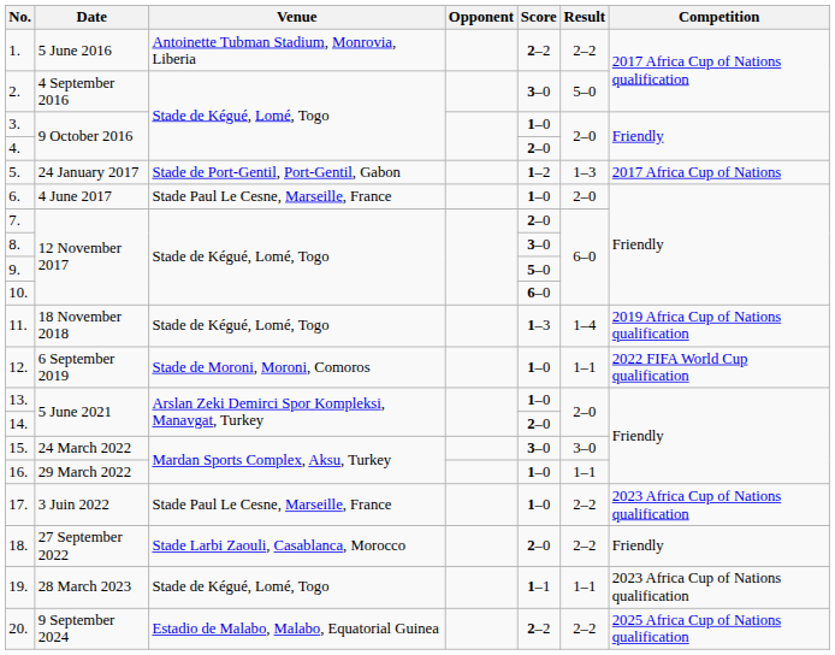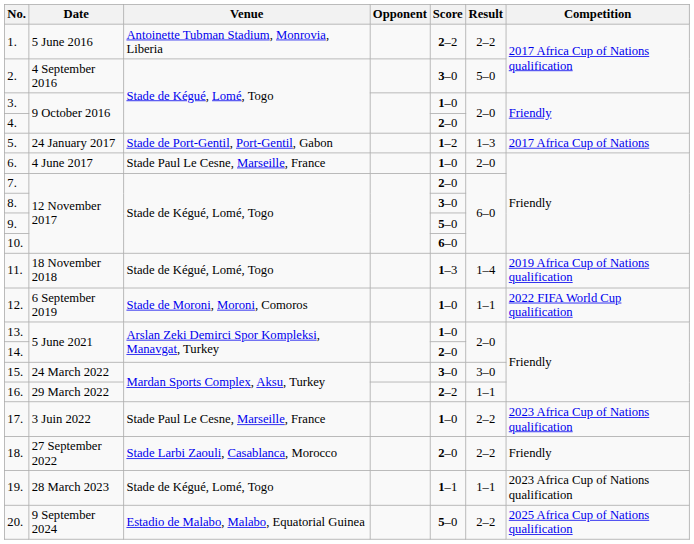 <table class="wikitable plainrowheaders sortable">
 <tr>
 <th>No.</th>
 <th>Date</th>
 <th>Venue</th>
 <th>Opponent</th>
 <th>Score</th>
 <th>Result</th>
 <th>Competition</th>
 </tr>
 <tr>
 <td>1.</td>
 <td>5 June 2016</td>
 <td><a href='#'>Antoinette Tubman Stadium</a>, <a href='#'>Monrovia</a>, Liberia</td>
 <td></td>
 <td align=center><strong>2</strong>–2</td>
 <td align=center>2–2</td>
 <td rowspan=2><a href='#'>2017 Africa Cup of Nations qualification</a></td>
 </tr>
 <tr>
 <td>2.</td>
 <td>4 September 2016</td>
 <td rowspan=3><a href='#'>Stade de Kégué</a>, <a href='#'>Lomé</a>, Togo</td>
 <td></td>
 <td align=center><strong>3</strong>–0</td>
 <td align=center>5–0</td>
 </tr>
 <tr>
 <td>3.</td>
 <td rowspan="2">9 October 2016</td>
 <td rowspan="2"></td>
 <td align=center><strong>1</strong>–0</td>
 <td rowspan="2" style="text-align:center">2–0</td>
 <td rowspan="2"><a href='#'>Friendly</a></td>
 </tr>
 <tr>
 <td>4.</td>
 <td align=center><strong>2</strong>–0</td>
 </tr>
 <tr>
 <td>5.</td>
 <td>24 January 2017</td>
 <td><a href='#'>Stade de Port-Gentil</a>, <a href='#'>Port-Gentil</a>, Gabon</td>
 <td></td>
 <td align=center><strong>1</strong>–2</td>
 <td align=center>1–3</td>
 <td><a href='#'>2017 Africa Cup of Nations</a></td>
 </tr>
 <tr>
 <td>6.</td>
 <td>4 June 2017</td>
 <td>Stade Paul Le Cesne, <a href='#'>Marseille</a>, France</td>
 <td></td>
 <td align=center><strong>1</strong>–0</td>
 <td align=center>2–0</td>
 <td rowspan=5>Friendly</td>
 </tr>
 <tr>
 <td>7.</td>
 <td rowspan=4>12 November 2017</td>
 <td rowspan=4>Stade de Kégué, Lomé, Togo</td>
 <td rowspan=4></td>
 <td align=center><strong>2</strong>–0</td>
 <td rowspan=4 align=center>6–0</td>
 </tr>
 <tr>
 <td>8.</td>
 <td align=center><strong>3</strong>–0</td>
 </tr>
 <tr>
 <td>9.</td>
 <td align=center><strong>5</strong>–0</td>
 </tr>
 <tr>
 <td>10.</td>
 <td align=center><strong>6</strong>–0</td>
 </tr>
 <tr>
 <td>11.</td>
 <td>18 November 2018</td>
 <td>Stade de Kégué, Lomé, Togo</td>
 <td></td>
 <td align=center><strong>1</strong>–3</td>
 <td align=center>1–4</td>
 <td><a href='#'>2019 Africa Cup of Nations qualification</a></td>
 </tr>
 <tr>
 <td>12.</td>
 <td>6 September 2019</td>
 <td><a href='#'>Stade de Moroni</a>, <a href='#'>Moroni</a>, Comoros</td>
 <td></td>
 <td align=center><strong>1</strong>–0</td>
 <td align=center>1–1</td>
 <td><a href='#'>2022 FIFA World Cup qualification</a></td>
 </tr>
 <tr>
 <td>13.</td>
 <td rowspan=2>5 June 2021</td>
 <td rowspan=2><a href='#'>Arslan Zeki Demirci Spor Kompleksi</a>, <a href='#'>Manavgat</a>, Turkey</td>
 <td rowspan=2></td>
 <td align=center><strong>1</strong>–0</td>
 <td rowspan=2 align=center>2–0</td>
 <td rowspan=4>Friendly</td>
 </tr>
 <tr>
 <td>14.</td>
 <td align=center><strong>2</strong>–0</td>
 </tr>
 <tr>
 <td>15.</td>
 <td>24 March 2022</td>
 <td rowspan=2><a href='#'>Mardan Sports Complex</a>, <a href='#'>Aksu</a>, Turkey</td>
 <td></td>
 <td align=center><strong>3</strong>–0</td>
 <td align=center>3–0</td>
 </tr>
 <tr>
 <td>16.</td>
 <td>29 March 2022</td>
 <td></td>
-<td align=center><strong>1</strong>–0</td>
+<td align=center><strong>2</strong>–2</td>
 <td align=center>1–1</td>
 </tr>
 <tr>
 <td>17.</td>
 <td>3 Juin 2022</td>
 <td>Stade Paul Le Cesne, <a href='#'>Marseille</a>, France</td>
 <td></td>
 <td align=center><strong>1</strong>–0</td>
 <td align=center>2–2</td>
 <td><a href='#'>2023 Africa Cup of Nations qualification</a></td>
 </tr>
 <tr>
 <td>18.</td>
 <td>27 September 2022</td>
 <td><a href='#'>Stade Larbi Zaouli</a>, <a href='#'>Casablanca</a>, Morocco</td>
 <td></td>
 <td align=center><strong>2</strong>–0</td>
 <td align=center>2–2</td>
 <td>Friendly</td>
 </tr>
 <tr>
 <td>19.</td>
 <td>28 March 2023</td>
 <td>Stade de Kégué, Lomé, Togo</td>
 <td></td>
 <td align=center><strong>1</strong>–1</td>
 <td align=center>1–1</td>
 <td>2023 Africa Cup of Nations qualification</td>
 </tr>
 <tr>
 <td>20.</td>
 <td>9 September 2024</td>
 <td><a href='#'>Estadio de Malabo</a>, <a href='#'>Malabo</a>, Equatorial Guinea</td>
 <td></td>
-<td align=center><strong>2</strong>–2</td>
+<td align=center><strong>5</strong>–0</td>
 <td align=center>2–2</td>
 <td><a href='#'>2025 Africa Cup of Nations qualification</a></td>
 </tr>
 </table>
